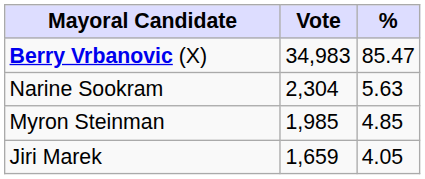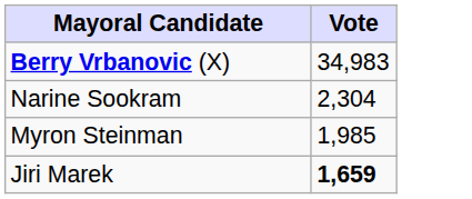 <table class="wikitable">
 <tr>
 <th style="background:#ddf; width:200px;">Mayoral Candidate</th>
 <th style="background:#ddf; width:50px;">Vote</th>
-<th style="background:#ddf; width:30px;">%</th>
 </tr>
 <tr>
 <td><strong><a href='#'>Berry Vrbanovic</a></strong> (X)</td>
 <td>34,983</td>
-<td>85.47</td>
 </tr>
 <tr>
 <td>Narine Sookram</td>
 <td>2,304</td>
-<td>5.63</td>
 </tr>
 <tr>
 <td>Myron Steinman</td>
 <td>1,985</td>
-<td>4.85</td>
 </tr>
 <tr>
 <td>Jiri Marek</td>
-<td>1,659</td>
-<td>4.05</td>
+<td><strong>1,659</strong></td>
 </tr>
 </table>
